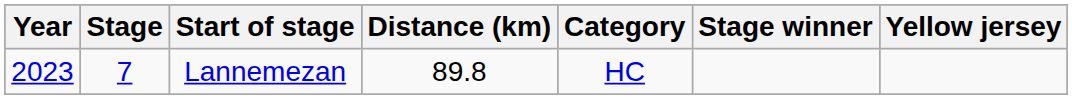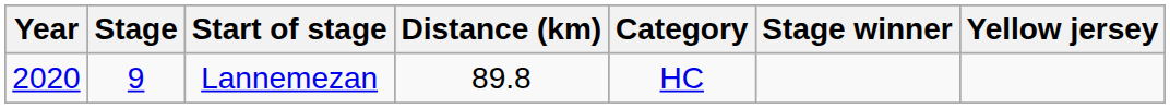 <table class="wikitable" style="text-align: center;">
 <tr>
 <th>Year</th>
 <th>Stage</th>
 <th>Start of stage</th>
 <th>Distance (km)</th>
 <th>Category</th>
 <th>Stage winner</th>
 <th>Yellow jersey</th>
 </tr>
 <tr>
-<td><a href='#'>2023</a></td>
-<td><a href='#'>7</a></td>
+<td><a href='#'>2020</a></td>
+<td><a href='#'>9</a></td>
 <td><a href='#'>Lannemezan</a></td>
 <td>89.8</td>
 <td><a href='#'>HC</a></td>
 <td align=left></td>
 <td align=left></td>
 </tr>
 </table>
